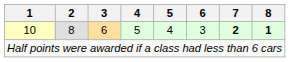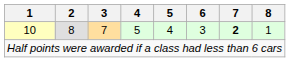 <table class="wikitable" style="font-size: 85%;">
 <tr>
 <th>1</th>
 <th>2</th>
 <th>3</th>
 <th>4</th>
 <th>5</th>
 <th>6</th>
 <th>7</th>
 <th>8</th>
 </tr>
 <tr align="center">
 <td style="background:#FFFFBF;">10</td>
 <td style="background:#DFDFDF;">8</td>
-<td style="background:#FFDF9F;">6</td>
+<td style="background:#FFDF9F;">7</td>
 <td style="background:#DFFFDF;">5</td>
 <td style="background:#DFFFDF;">4</td>
 <td style="background:#DFFFDF;">3</td>
 <td style="background:#DFFFDF;"><strong>2</strong></td>
-<td style="background:#DFFFDF;"><strong>1</strong></td>
+<td style="background:#DFFFDF;">1</td>
 </tr>
 <tr>
 <td colspan=8 align=center><em>Half points were awarded if a class had less than 6 cars</em></td>
 </tr>
 </table>
